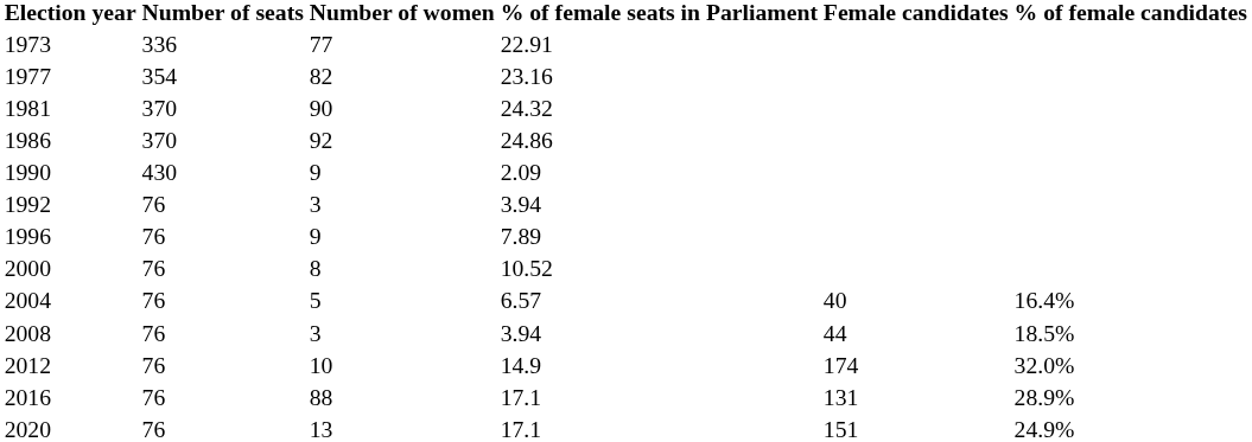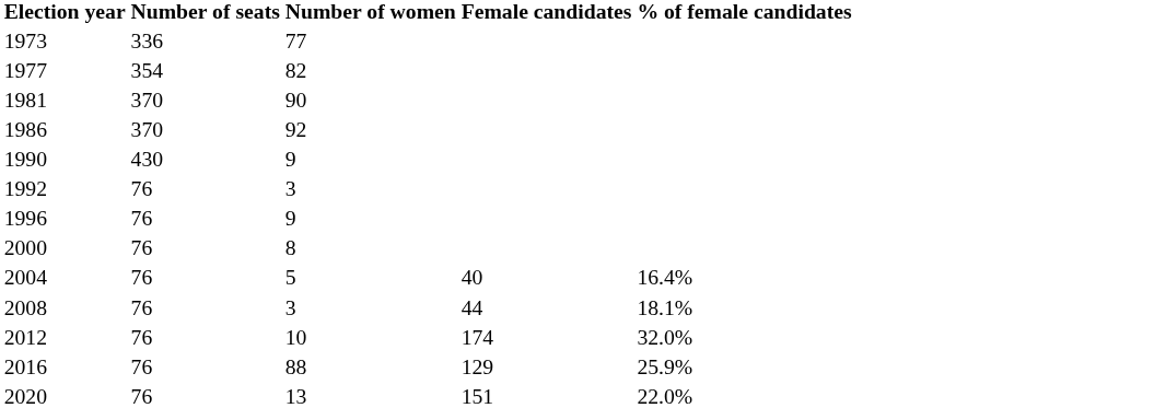 <table class="sortable % of female seats in Parliament">
 <tr>
 <th>Election year</th>
 <th>Number of seats</th>
 <th>Number of women</th>
-<th>% of female seats in Parliament</th>
 <th>Female candidates</th>
 <th>% of female candidates</th>
 </tr>
 <tr>
 <td>1973</td>
 <td>336</td>
 <td>77</td>
-<td>22.91</td>
 <td></td>
 <td></td>
 </tr>
 <tr>
 <td>1977</td>
 <td>354</td>
 <td>82</td>
-<td>23.16</td>
 <td></td>
 <td></td>
 </tr>
 <tr>
 <td>1981</td>
 <td>370</td>
 <td>90</td>
-<td>24.32</td>
 <td></td>
 <td></td>
 </tr>
 <tr>
 <td>1986</td>
 <td>370</td>
 <td>92</td>
-<td>24.86</td>
 <td></td>
 <td></td>
 </tr>
 <tr>
 <td>1990</td>
 <td>430</td>
 <td>9</td>
-<td>2.09</td>
 <td></td>
 <td></td>
 </tr>
 <tr>
 <td>1992</td>
 <td>76</td>
 <td>3</td>
-<td>3.94</td>
 <td></td>
 <td></td>
 </tr>
 <tr>
 <td>1996</td>
 <td>76</td>
 <td>9</td>
-<td>7.89</td>
 <td></td>
 <td></td>
 </tr>
 <tr>
 <td>2000</td>
 <td>76</td>
 <td>8</td>
-<td>10.52</td>
 <td></td>
 <td></td>
 </tr>
 <tr>
 <td>2004</td>
 <td>76</td>
 <td>5</td>
-<td>6.57</td>
 <td>40</td>
 <td>16.4%</td>
 </tr>
 <tr>
 <td>2008</td>
 <td>76</td>
 <td>3</td>
-<td>3.94</td>
 <td>44</td>
-<td>18.5%</td>
+<td>18.1%</td>
 </tr>
 <tr>
 <td>2012</td>
 <td>76</td>
 <td>10</td>
-<td>14.9</td>
 <td>174</td>
 <td>32.0%</td>
 </tr>
 <tr>
 <td>2016</td>
 <td>76</td>
 <td>88</td>
-<td>17.1</td>
-<td>131</td>
-<td>28.9%</td>
+<td>129</td>
+<td>25.9%</td>
 </tr>
 <tr>
 <td>2020</td>
 <td>76</td>
 <td>13</td>
-<td>17.1</td>
 <td>151</td>
-<td>24.9%</td>
+<td>22.0%</td>
 </tr>
 </table>
